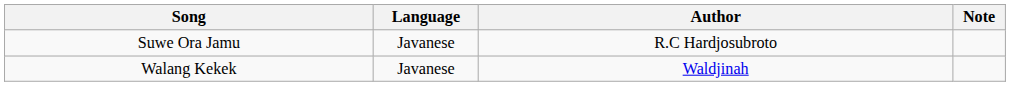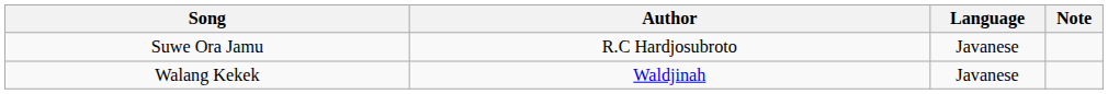 <table class="wikitable" style="width:50%;text-align:center">
 <tr>
 <th style="width:35%">Song</th>
+<th style="width:45%">Author</th>
 <th style="width:10%">Language</th>
-<th style="width:45%">Author</th>
 <th style="width:5%">Note</th>
 </tr>
 <tr>
 <td>Suwe Ora Jamu</td>
+<td>R.C Hardjosubroto</td>
 <td>Javanese</td>
-<td>R.C Hardjosubroto</td>
 <td></td>
 </tr>
 <tr>
 <td>Walang Kekek</td>
+<td><a href='#'>Waldjinah</a></td>
 <td>Javanese</td>
-<td><a href='#'>Waldjinah</a></td>
 <td></td>
 </tr>
 </table>
